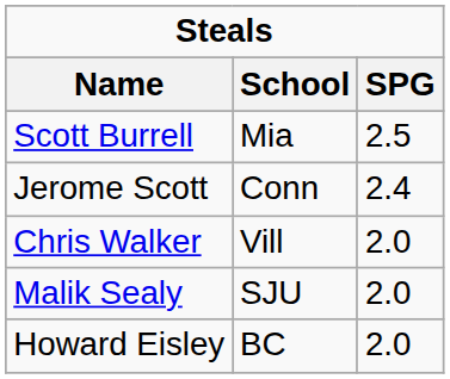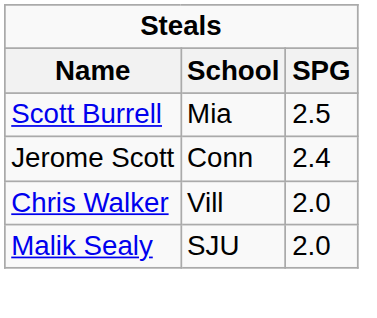 <table class="wikitable">
 <tr>
 <td colspan=3 style="text-align:center;"><strong>Steals</strong></td>
 </tr>
 <tr>
 <th>Name</th>
 <th>School</th>
 <th>SPG</th>
 </tr>
 <tr>
 <td><a href='#'>Scott Burrell</a></td>
 <td>Mia</td>
 <td>2.5</td>
 </tr>
 <tr>
 <td>Jerome Scott</td>
 <td>Conn</td>
 <td>2.4</td>
 </tr>
 <tr>
 <td><a href='#'>Chris Walker</a></td>
 <td>Vill</td>
 <td>2.0</td>
 </tr>
 <tr>
 <td><a href='#'>Malik Sealy</a></td>
 <td>SJU</td>
 <td>2.0</td>
 </tr>
-<tr>
-<td>Howard Eisley</td>
-<td>BC</td>
-<td>2.0</td>
-</tr>
 </table>
